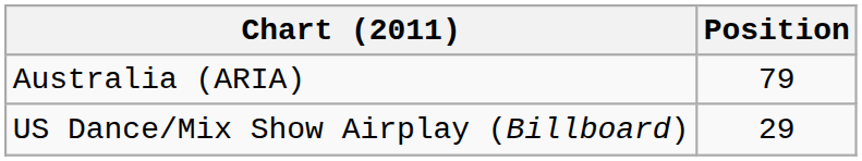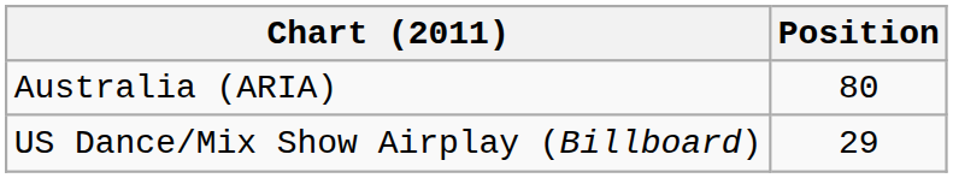 <table class="wikitable sortable">
 <tr>
 <th>Chart (2011)</th>
 <th>Position</th>
 </tr>
 <tr>
 <td>Australia (ARIA)</td>
-<td align="center">79</td>
+<td align="center">80</td>
 </tr>
 <tr>
 <td>US Dance/Mix Show Airplay (<em>Billboard</em>)</td>
 <td align="center">29</td>
 </tr>
 </table>
